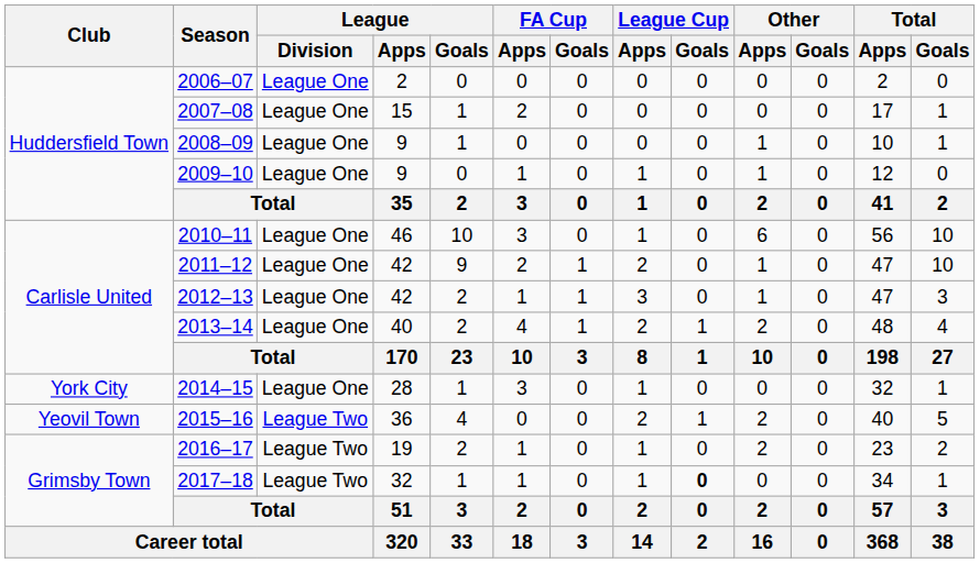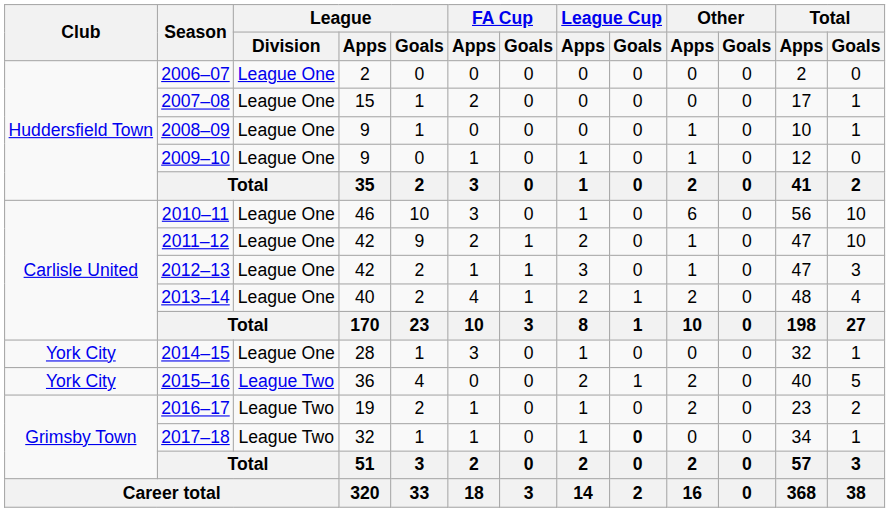 <table class=wikitable style="text-align: center">
 <tr>
 <th rowspan=2>Club</th>
 <th rowspan=2>Season</th>
 <th colspan=3>League</th>
 <th colspan=2><a href='#'>FA Cup</a></th>
 <th colspan=2><a href='#'>League Cup</a></th>
 <th colspan=2>Other</th>
 <th colspan=2>Total</th>
 </tr>
 <tr>
 <th>Division</th>
 <th>Apps</th>
 <th>Goals</th>
 <th>Apps</th>
 <th>Goals</th>
 <th>Apps</th>
 <th>Goals</th>
 <th>Apps</th>
 <th>Goals</th>
 <th>Apps</th>
 <th>Goals</th>
 </tr>
 <tr>
 <td rowspan=5><a href='#'>Huddersfield Town</a></td>
 <td><a href='#'>2006–07</a></td>
 <td><a href='#'>League One</a></td>
 <td>2</td>
 <td>0</td>
 <td>0</td>
 <td>0</td>
 <td>0</td>
 <td>0</td>
 <td>0</td>
 <td>0</td>
 <td>2</td>
 <td>0</td>
 </tr>
 <tr>
 <td><a href='#'>2007–08</a></td>
 <td>League One</td>
 <td>15</td>
 <td>1</td>
 <td>2</td>
 <td>0</td>
 <td>0</td>
 <td>0</td>
 <td>0</td>
 <td>0</td>
 <td>17</td>
 <td>1</td>
 </tr>
 <tr>
 <td><a href='#'>2008–09</a></td>
 <td>League One</td>
 <td>9</td>
 <td>1</td>
 <td>0</td>
 <td>0</td>
 <td>0</td>
 <td>0</td>
 <td>1</td>
 <td>0</td>
 <td>10</td>
 <td>1</td>
 </tr>
 <tr>
 <td><a href='#'>2009–10</a></td>
 <td>League One</td>
 <td>9</td>
 <td>0</td>
 <td>1</td>
 <td>0</td>
 <td>1</td>
 <td>0</td>
 <td>1</td>
 <td>0</td>
 <td>12</td>
 <td>0</td>
 </tr>
 <tr>
 <th colspan=2>Total</th>
 <th>35</th>
 <th>2</th>
 <th>3</th>
 <th>0</th>
 <th>1</th>
 <th>0</th>
 <th>2</th>
 <th>0</th>
 <th>41</th>
 <th>2</th>
 </tr>
 <tr>
 <td rowspan=5><a href='#'>Carlisle United</a></td>
 <td><a href='#'>2010–11</a></td>
 <td>League One</td>
 <td>46</td>
 <td>10</td>
 <td>3</td>
 <td>0</td>
 <td>1</td>
 <td>0</td>
 <td>6</td>
 <td>0</td>
 <td>56</td>
 <td>10</td>
 </tr>
 <tr>
 <td><a href='#'>2011–12</a></td>
 <td>League One</td>
 <td>42</td>
 <td>9</td>
 <td>2</td>
 <td>1</td>
 <td>2</td>
 <td>0</td>
 <td>1</td>
 <td>0</td>
 <td>47</td>
 <td>10</td>
 </tr>
 <tr>
 <td><a href='#'>2012–13</a></td>
 <td>League One</td>
 <td>42</td>
 <td>2</td>
 <td>1</td>
 <td>1</td>
 <td>3</td>
 <td>0</td>
 <td>1</td>
 <td>0</td>
 <td>47</td>
 <td>3</td>
 </tr>
 <tr>
 <td><a href='#'>2013–14</a></td>
 <td>League One</td>
 <td>40</td>
 <td>2</td>
 <td>4</td>
 <td>1</td>
 <td>2</td>
 <td>1</td>
 <td>2</td>
 <td>0</td>
 <td>48</td>
 <td>4</td>
 </tr>
 <tr>
 <th colspan=2>Total</th>
 <th>170</th>
 <th>23</th>
 <th>10</th>
 <th>3</th>
 <th>8</th>
 <th>1</th>
 <th>10</th>
 <th>0</th>
 <th>198</th>
 <th>27</th>
 </tr>
 <tr>
 <td><a href='#'>York City</a></td>
 <td><a href='#'>2014–15</a></td>
 <td>League One</td>
 <td>28</td>
 <td>1</td>
 <td>3</td>
 <td>0</td>
 <td>1</td>
 <td>0</td>
 <td>0</td>
 <td>0</td>
 <td>32</td>
 <td>1</td>
 </tr>
 <tr>
-<td><a href='#'>Yeovil Town</a></td>
+<td><a href='#'>York City</a></td>
 <td><a href='#'>2015–16</a></td>
 <td><a href='#'>League Two</a></td>
 <td>36</td>
 <td>4</td>
 <td>0</td>
 <td>0</td>
 <td>2</td>
 <td>1</td>
 <td>2</td>
 <td>0</td>
 <td>40</td>
 <td>5</td>
 </tr>
 <tr>
 <td rowspan=3><a href='#'>Grimsby Town</a></td>
 <td><a href='#'>2016–17</a></td>
 <td>League Two</td>
 <td>19</td>
 <td>2</td>
 <td>1</td>
 <td>0</td>
 <td>1</td>
 <td>0</td>
 <td>2</td>
 <td>0</td>
 <td>23</td>
 <td>2</td>
 </tr>
 <tr>
 <td><a href='#'>2017–18</a></td>
 <td>League Two</td>
 <td>32</td>
 <td>1</td>
 <td>1</td>
 <td>0</td>
 <td>1</td>
 <td><strong>0</strong></td>
 <td>0</td>
 <td>0</td>
 <td>34</td>
 <td>1</td>
 </tr>
 <tr>
 <th colspan=2>Total</th>
 <th>51</th>
 <th>3</th>
 <th>2</th>
 <th>0</th>
 <th>2</th>
 <th>0</th>
 <th>2</th>
 <th>0</th>
 <th>57</th>
 <th>3</th>
 </tr>
 <tr>
 <th colspan=3>Career total</th>
 <th>320</th>
 <th>33</th>
 <th>18</th>
 <th>3</th>
 <th>14</th>
 <th>2</th>
 <th>16</th>
 <th>0</th>
 <th>368</th>
 <th>38</th>
 </tr>
 </table>
